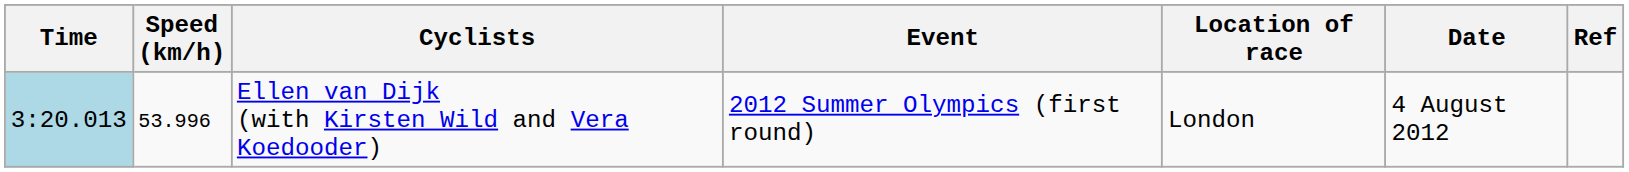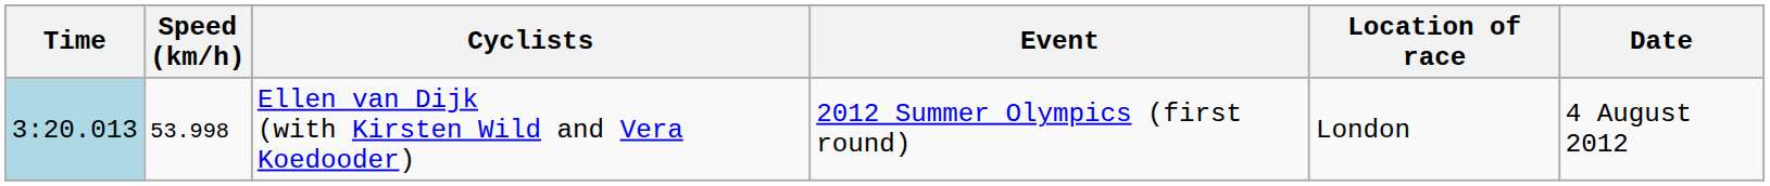 <table class="wikitable">
 <tr>
 <th>Time</th>
 <th>Speed<br>(km/h)</th>
 <th>Cyclists</th>
 <th>Event</th>
 <th>Location of race</th>
 <th>Date</th>
-<th>Ref</th>
 </tr>
 <tr>
 <td style="background: lightblue;">3:20.013</td>
-<td><small>53.996</small></td>
+<td><small>53.998</small></td>
 <td><a href='#'>Ellen van Dijk</a><br>(with <a href='#'>Kirsten Wild</a> and <a href='#'>Vera Koedooder</a>)</td>
 <td><a href='#'>2012 Summer Olympics</a> (first round)</td>
 <td> London</td>
 <td>4 August 2012</td>
-<td></td>
 </tr>
 </table>
